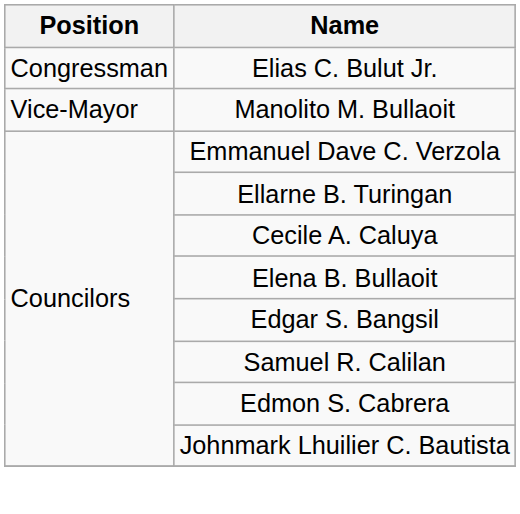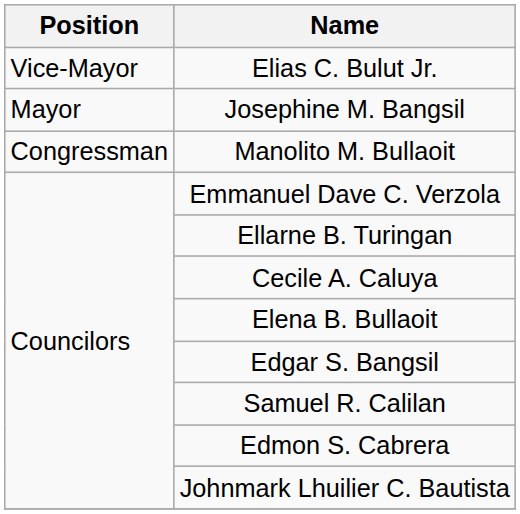 <table class="wikitable" style="line-height:1.20em; font-size:100%;">
 <tr>
 <th>Position</th>
 <th>Name</th>
 </tr>
 <tr>
-<td>Congressman</td>
+<td>Vice-Mayor</td>
 <td style="text-align:center;">Elias C. Bulut Jr.</td>
 </tr>
 <tr>
-<td>Vice-Mayor</td>
+<td>Mayor</td>
+<td style="text-align:center;">Josephine M. Bangsil</td>
+</tr>
+<tr>
+<td>Congressman</td>
 <td style="text-align:center;">Manolito M. Bullaoit</td>
 </tr>
 <tr>
 <td rowspan=8>Councilors</td>
 <td style="text-align:center;">Emmanuel Dave C. Verzola</td>
 </tr>
 <tr>
 <td style="text-align:center;">Ellarne B. Turingan</td>
 </tr>
 <tr>
 <td style="text-align:center;">Cecile A. Caluya</td>
 </tr>
 <tr>
 <td style="text-align:center;">Elena B. Bullaoit</td>
 </tr>
 <tr>
 <td style="text-align:center;">Edgar S. Bangsil</td>
 </tr>
 <tr>
 <td style="text-align:center;">Samuel R. Calilan</td>
 </tr>
 <tr>
 <td style="text-align:center;">Edmon S. Cabrera</td>
 </tr>
 <tr>
 <td style="text-align:center;">Johnmark Lhuilier C. Bautista</td>
 </tr>
 <tr>
 </tr>
 </table>
